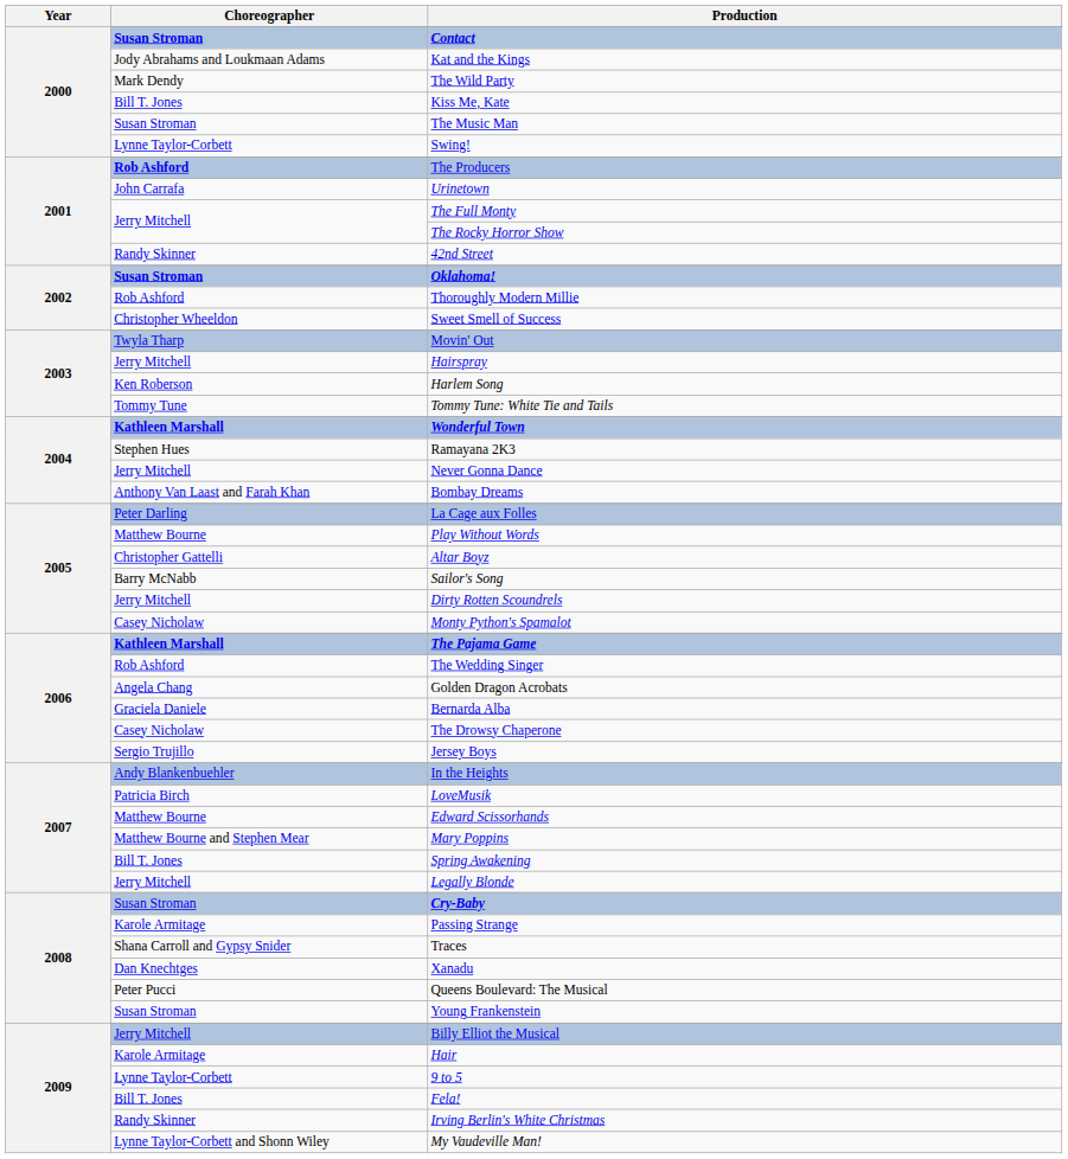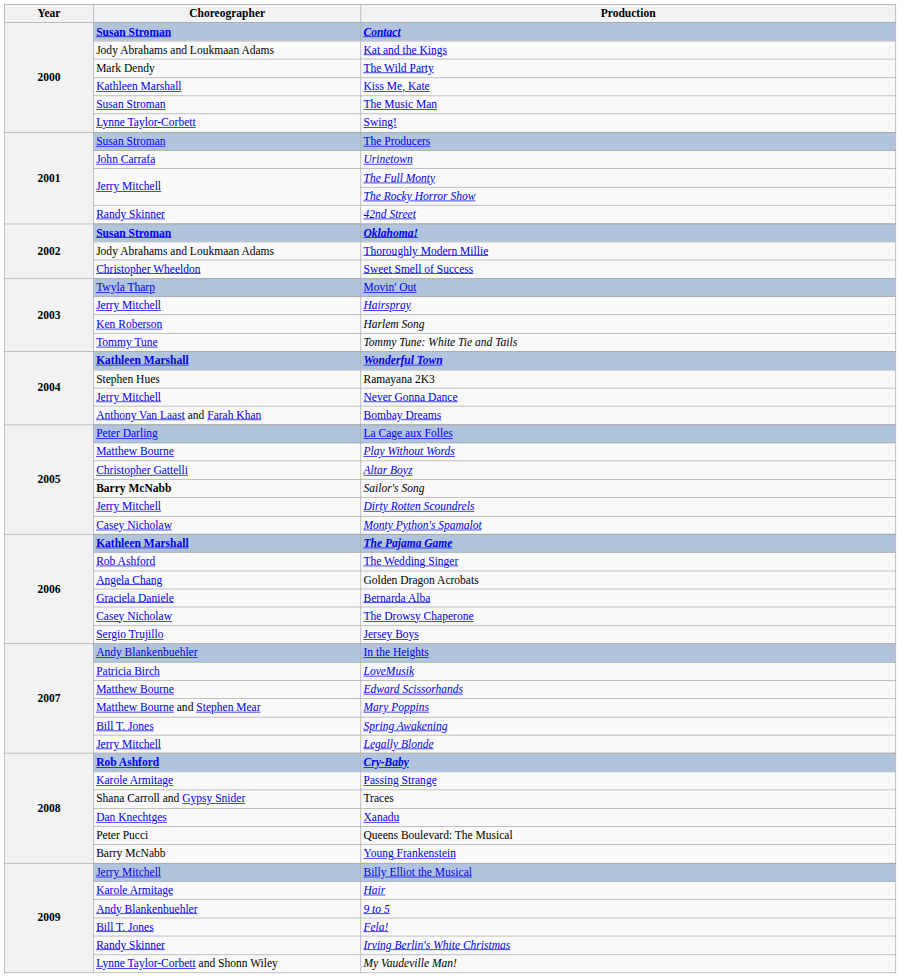 <table class="wikitable" style="width:98%;">
 <tr style="background:#bebebe;">
 <th style="width:10%;">Year</th>
 <th style="width:30%;">Choreographer</th>
 <th style="width:60%;">Production</th>
 </tr>
 <tr>
 <th rowspan="7">2000</th>
 </tr>
 <tr style="background:#B0C4DE">
 <td><strong><a href='#'>Susan Stroman</a></strong></td>
 <td><strong><em><a href='#'>Contact</a><em> <strong></td>
 </tr>
 <tr>
 <td>Jody Abrahams and Loukmaan Adams</td>
 <td></em><a href='#'>Kat and the Kings</a><em></td>
 </tr>
 <tr>
 <td>Mark Dendy</td>
 <td></em><a href='#'>The Wild Party</a><em></td>
 </tr>
 <tr>
-<td><a href='#'>Bill T. Jones</a></td>
+<td><a href='#'>Kathleen Marshall</a></td>
 <td></em><a href='#'>Kiss Me, Kate</a><em></td>
 </tr>
 <tr>
 <td><a href='#'>Susan Stroman</a></td>
 <td></em><a href='#'>The Music Man</a><em></td>
 </tr>
 <tr>
 <td><a href='#'>Lynne Taylor-Corbett</a></td>
 <td></em><a href='#'>Swing!</a><em></td>
 </tr>
 <tr>
 <th rowspan="6">2001</th>
 </tr>
 <tr style="background:#B0C4DE">
-<td><strong><a href='#'>Rob Ashford</a></strong></td>
+<td></strong><a href='#'>Susan Stroman</a><strong></td>
 <td></em></strong><a href='#'>The Producers</a></em> </strong></td>
 </tr>
 <tr>
 <td><a href='#'>John Carrafa</a></td>
 <td><em><a href='#'>Urinetown</a></em></td>
 </tr>
 <tr>
 <td rowspan="2"><a href='#'>Jerry Mitchell</a></td>
 <td><em><a href='#'>The Full Monty</a></em></td>
 </tr>
 <tr>
 <td><em><a href='#'>The Rocky Horror Show</a></em></td>
 </tr>
 <tr>
 <td><a href='#'>Randy Skinner</a></td>
 <td><em><a href='#'>42nd Street</a></em></td>
 </tr>
 <tr>
 <th rowspan="4">2002</th>
 </tr>
 <tr style="background:#B0C4DE">
 <td><strong><a href='#'>Susan Stroman</a></strong></td>
 <td><strong><em><a href='#'>Oklahoma!</a><em> <strong></td>
 </tr>
 <tr>
-<td><a href='#'>Rob Ashford</a></td>
+<td>Jody Abrahams and Loukmaan Adams</td>
 <td></em><a href='#'>Thoroughly Modern Millie</a><em></td>
 </tr>
 <tr>
 <td><a href='#'>Christopher Wheeldon</a></td>
 <td></em><a href='#'>Sweet Smell of Success</a><em></td>
 </tr>
 <tr>
 <th rowspan="5">2003</th>
 </tr>
 <tr style="background:#B0C4DE">
 <td></strong><a href='#'>Twyla Tharp</a><strong></td>
 <td></em></strong><a href='#'>Movin' Out</a></em> </strong></td>
 </tr>
 <tr>
 <td><a href='#'>Jerry Mitchell</a></td>
 <td><em><a href='#'>Hairspray</a></em></td>
 </tr>
 <tr>
 <td><a href='#'>Ken Roberson</a></td>
 <td><em>Harlem Song</em></td>
 </tr>
 <tr>
 <td><a href='#'>Tommy Tune</a></td>
 <td><em>Tommy Tune: White Tie and Tails</em></td>
 </tr>
 <tr>
 <th rowspan="5">2004</th>
 </tr>
 <tr style="background:#B0C4DE">
 <td><strong><a href='#'>Kathleen Marshall</a></strong></td>
 <td><strong><em><a href='#'>Wonderful Town</a><em> <strong></td>
 </tr>
 <tr>
 <td>Stephen Hues</td>
 <td></em>Ramayana 2K3<em></td>
 </tr>
 <tr>
 <td><a href='#'>Jerry Mitchell</a></td>
 <td></em><a href='#'>Never Gonna Dance</a><em></td>
 </tr>
 <tr>
 <td><a href='#'>Anthony Van Laast</a> and <a href='#'>Farah Khan</a></td>
 <td></em><a href='#'>Bombay Dreams</a><em></td>
 </tr>
 <tr>
 <th rowspan="7">2005</th>
 </tr>
 <tr style="background:#B0C4DE">
 <td></strong><a href='#'>Peter Darling</a><strong></td>
 <td></em></strong><a href='#'>La Cage aux Folles</a></em> </strong></td>
 </tr>
 <tr>
 <td><a href='#'>Matthew Bourne</a></td>
 <td><em><a href='#'>Play Without Words</a></em></td>
 </tr>
 <tr>
 <td><a href='#'>Christopher Gattelli</a></td>
 <td><em><a href='#'>Altar Boyz</a></em></td>
 </tr>
 <tr>
-<td>Barry McNabb</td>
+<td><strong>Barry McNabb</strong></td>
 <td><em>Sailor's Song</em></td>
 </tr>
 <tr>
 <td><a href='#'>Jerry Mitchell</a></td>
 <td><em><a href='#'>Dirty Rotten Scoundrels</a></em></td>
 </tr>
 <tr>
 <td><a href='#'>Casey Nicholaw</a></td>
 <td><em><a href='#'>Monty Python's Spamalot</a></em></td>
 </tr>
 <tr>
 <th rowspan="7">2006</th>
 </tr>
 <tr style="background:#B0C4DE">
 <td><strong><a href='#'>Kathleen Marshall</a></strong></td>
 <td><strong><em><a href='#'>The Pajama Game</a><em> <strong></td>
 </tr>
 <tr>
 <td><a href='#'>Rob Ashford</a></td>
 <td></em><a href='#'>The Wedding Singer</a><em></td>
 </tr>
 <tr>
 <td><a href='#'>Angela Chang</a></td>
 <td></em>Golden Dragon Acrobats<em></td>
 </tr>
 <tr>
 <td><a href='#'>Graciela Daniele</a></td>
 <td></em><a href='#'>Bernarda Alba</a><em></td>
 </tr>
 <tr>
 <td><a href='#'>Casey Nicholaw</a></td>
 <td></em><a href='#'>The Drowsy Chaperone</a><em></td>
 </tr>
 <tr>
 <td><a href='#'>Sergio Trujillo</a></td>
 <td></em><a href='#'>Jersey Boys</a><em></td>
 </tr>
 <tr>
 <th rowspan="7">2007</th>
 </tr>
 <tr style="background:#B0C4DE">
 <td></strong><a href='#'>Andy Blankenbuehler</a><strong></td>
 <td></em></strong><a href='#'>In the Heights</a></em> </strong></td>
 </tr>
 <tr>
 <td><a href='#'>Patricia Birch</a></td>
 <td><em><a href='#'>LoveMusik</a></em></td>
 </tr>
 <tr>
 <td><a href='#'>Matthew Bourne</a></td>
 <td><em><a href='#'>Edward Scissorhands</a></em></td>
 </tr>
 <tr>
 <td><a href='#'>Matthew Bourne</a> and <a href='#'>Stephen Mear</a></td>
 <td><em><a href='#'>Mary Poppins</a></em></td>
 </tr>
 <tr>
 <td><a href='#'>Bill T. Jones</a></td>
 <td><em><a href='#'>Spring Awakening</a></em></td>
 </tr>
 <tr>
 <td><a href='#'>Jerry Mitchell</a></td>
 <td><em><a href='#'>Legally Blonde</a></em></td>
 </tr>
 <tr>
 <th rowspan="7">2008</th>
 </tr>
 <tr style="background:#B0C4DE">
-<td></strong><a href='#'>Susan Stroman</a><strong></td>
+<td><strong><a href='#'>Rob Ashford</a></strong></td>
 <td><strong><em><a href='#'>Cry-Baby</a><em> <strong></td>
 </tr>
 <tr>
 <td><a href='#'>Karole Armitage</a></td>
 <td></em><a href='#'>Passing Strange</a><em></td>
 </tr>
 <tr>
 <td>Shana Carroll and <a href='#'>Gypsy Snider</a></td>
 <td></em>Traces<em></td>
 </tr>
 <tr>
 <td><a href='#'>Dan Knechtges</a></td>
 <td></em><a href='#'>Xanadu</a><em></td>
 </tr>
 <tr>
 <td>Peter Pucci</td>
 <td></em>Queens Boulevard: The Musical<em></td>
 </tr>
 <tr>
-<td><a href='#'>Susan Stroman</a></td>
+<td>Barry McNabb</td>
 <td></em><a href='#'>Young Frankenstein</a><em></td>
 </tr>
 <tr>
 <th rowspan="7">2009</th>
 </tr>
 <tr style="background:#B0C4DE">
 <td></strong><a href='#'>Jerry Mitchell</a><strong></td>
 <td></em></strong><a href='#'>Billy Elliot the Musical</a></em> </strong></td>
 </tr>
 <tr>
 <td><a href='#'>Karole Armitage</a></td>
 <td><em><a href='#'>Hair</a></em></td>
 </tr>
 <tr>
-<td><a href='#'>Lynne Taylor-Corbett</a></td>
+<td><a href='#'>Andy Blankenbuehler</a></td>
 <td><em><a href='#'>9 to 5</a></em></td>
 </tr>
 <tr>
 <td><a href='#'>Bill T. Jones</a></td>
 <td><em><a href='#'>Fela!</a></em></td>
 </tr>
 <tr>
 <td><a href='#'>Randy Skinner</a></td>
 <td><em><a href='#'>Irving Berlin's White Christmas</a></em></td>
 </tr>
 <tr>
 <td><a href='#'>Lynne Taylor-Corbett</a> and Shonn Wiley</td>
 <td><em>My Vaudeville Man!</em></td>
 </tr>
 </table>
